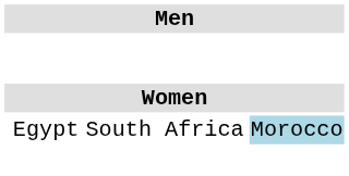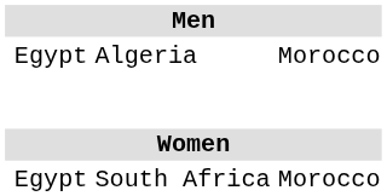 <table>
 <tr bgcolor="DFDFDF">
 <td colspan="4" align="center"><strong>Men</strong></td>
+</tr>
+<tr>
+<th scope=row style="text-align:left"></th>
+<td> Egypt<br></td>
+<td valign=top> Algeria<br></td>
+<td valign=top> Morocco<br></td>
 </tr>
 <tr>
 <th scope=row style="text-align:left"></th>
 <td></td>
 <td></td>
 <td></td>
 </tr>
 <tr>
 <th scope=row style="text-align:left"></th>
 <td></td>
 <td></td>
 <td></td>
 </tr>
 <tr>
 <th scope=row style="text-align:left"></th>
 <td></td>
 <td></td>
 <td></td>
 </tr>
 <tr>
 <th scope=row style="text-align:left"></th>
 <td></td>
 <td></td>
 <td></td>
 </tr>
 <tr>
 <th scope=row style="text-align:left"></th>
 <td></td>
 <td></td>
 <td></td>
 </tr>
 <tr>
 <th scope=row style="text-align:left"></th>
 <td></td>
 <td></td>
 <td></td>
 </tr>
 <tr>
 <th scope=row style="text-align:left"></th>
 <td></td>
 <td></td>
 <td></td>
 </tr>
 <tr bgcolor="DFDFDF">
 <td colspan="4" align="center"><strong>Women</strong></td>
 </tr>
 <tr>
 <th scope=row style="text-align:left"></th>
 <td> Egypt<br></td>
 <td> South Africa<br></td>
-<td style="background: lightblue;"> Morocco<br></td>
+<td> Morocco<br></td>
 </tr>
 <tr>
 <th scope=row style="text-align:left"></th>
 <td></td>
 <td></td>
 <td></td>
 </tr>
 <tr>
 <th scope=row style="text-align:left"></th>
 <td></td>
 <td></td>
 <td></td>
 </tr>
 <tr>
 <th scope=row style="text-align:left"></th>
 <td></td>
 <td></td>
 <td></td>
 </tr>
 <tr>
 <th scope=row style="text-align:left"></th>
 <td></td>
 <td></td>
 <td></td>
 </tr>
 <tr>
 <th scope=row style="text-align:left"></th>
 <td></td>
 <td></td>
 <td></td>
 </tr>
 </table>
